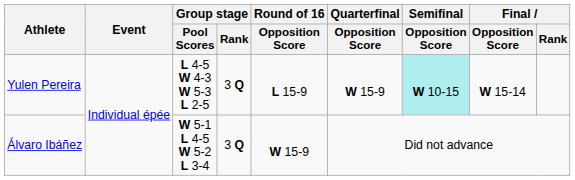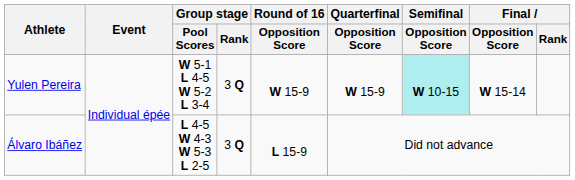 <table class=wikitable style="font-size:90%">
 <tr>
 <th rowspan=2>Athlete</th>
 <th rowspan=2>Event</th>
 <th colspan=2>Group stage</th>
 <th>Round of 16</th>
 <th>Quarterfinal</th>
 <th>Semifinal</th>
 <th colspan=2>Final / </th>
 </tr>
 <tr style="font-size:95%">
 <th>Pool<br>Scores</th>
 <th>Rank</th>
 <th>Opposition<br>Score</th>
 <th>Opposition<br>Score</th>
 <th>Opposition<br>Score</th>
 <th>Opposition<br>Score</th>
 <th>Rank</th>
 </tr>
 <tr align=center>
 <td align=left><a href='#'>Yulen Pereira</a></td>
 <td align=left rowspan=2><a href='#'>Individual épée</a></td>
-<td> <strong>L</strong> 4-5<br> <strong>W</strong> 4-3<br> <strong>W</strong> 5-3<br> <strong>L</strong> 2-5</td>
+<td> <strong>W</strong> 5-1<br> <strong>L</strong> 4-5<br> <strong>W</strong> 5-2<br> <strong>L</strong> 3-4</td>
 <td>3 <strong>Q</strong></td>
-<td><br><strong>L</strong> 15-9</td>
+<td><br><strong>W</strong> 15-9</td>
 <td><br><strong>W</strong> 15-9</td>
 <td style="background: paleturquoise;"><br><strong>W</strong> 10-15</td>
 <td><br><strong>W</strong> 15-14</td>
 <td></td>
 </tr>
 <tr align=center>
 <td align=left><a href='#'>Álvaro Ibáñez</a></td>
-<td> <strong>W</strong> 5-1<br> <strong>L</strong> 4-5<br> <strong>W</strong> 5-2<br> <strong>L</strong> 3-4</td>
+<td> <strong>L</strong> 4-5<br> <strong>W</strong> 4-3<br> <strong>W</strong> 5-3<br> <strong>L</strong> 2-5</td>
 <td>3 <strong>Q</strong></td>
-<td><br><strong>W</strong> 15-9</td>
+<td><br><strong>L</strong> 15-9</td>
 <td colspan=4>Did not advance</td>
 </tr>
 </table>
